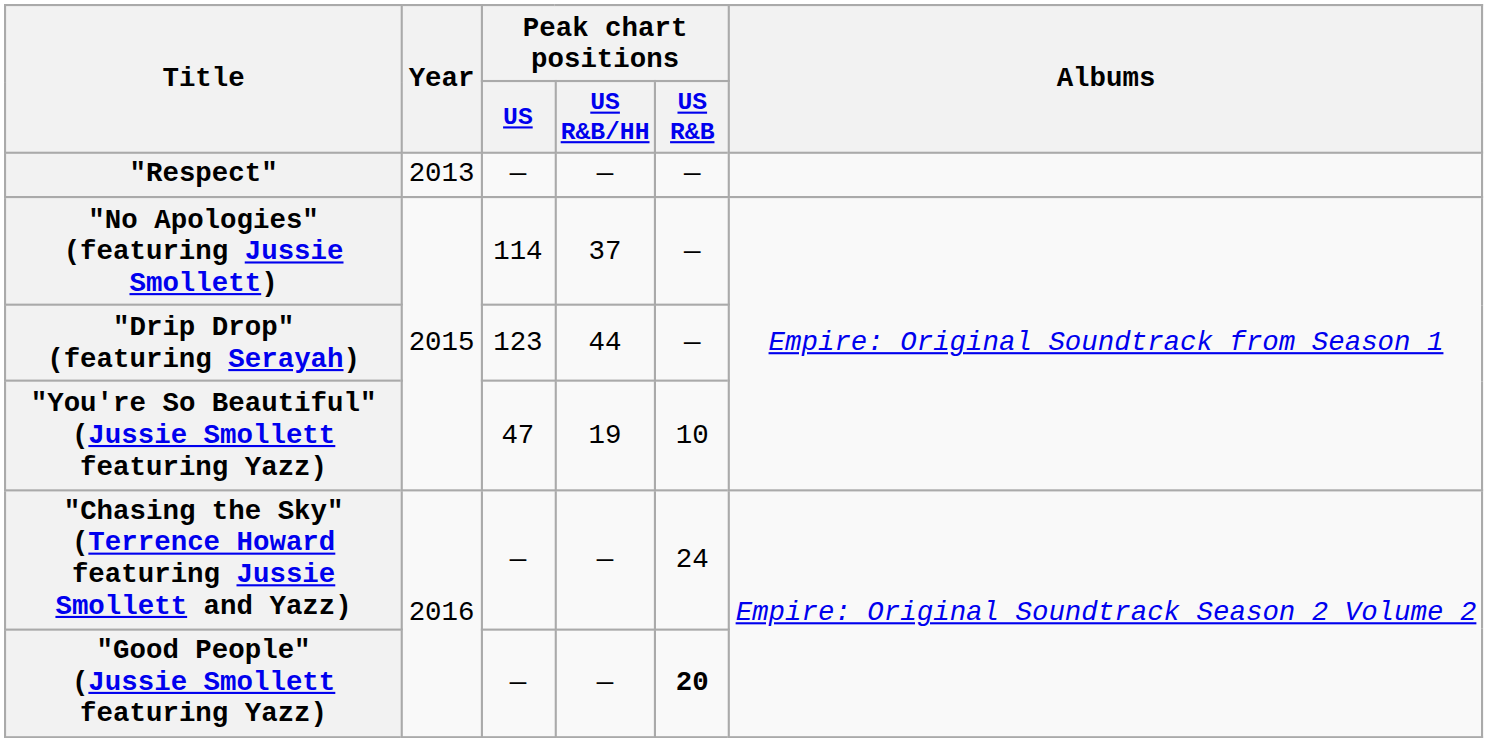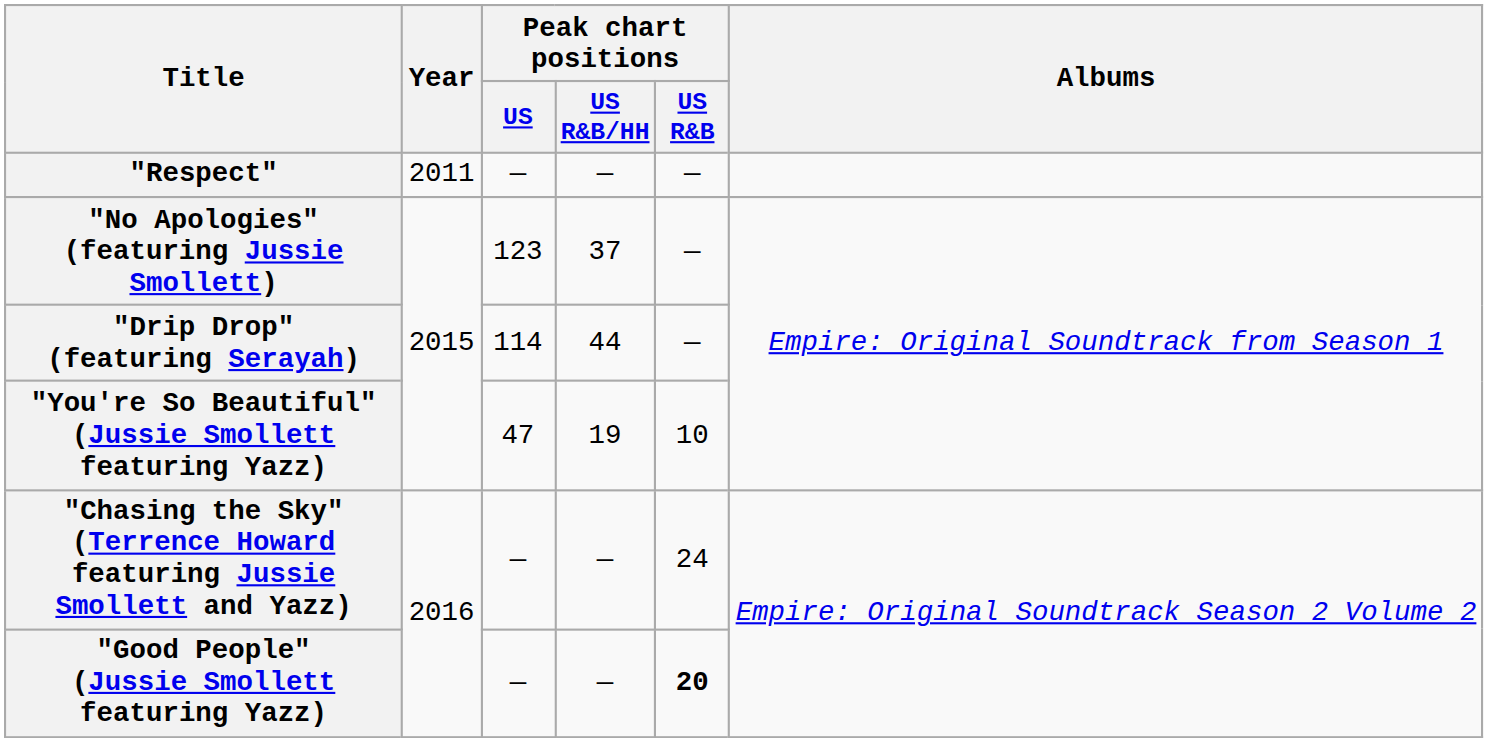 <table class="wikitable plainrowheaders" style="text-align:center;">
 <tr>
 <th scope="col" rowspan="2" style="width:14em;">Title</th>
 <th scope="col" rowspan="2" style="width:1em;">Year</th>
 <th scope="col" colspan="3">Peak chart positions</th>
 <th scope="col" rowspan="2">Albums</th>
 </tr>
 <tr>
 <th scope="col" style="width:2.5em;font-size:90%;"><a href='#'>US</a><br></th>
 <th scope="col" style="width:2.5em;font-size:90%;"><a href='#'>US<br>R&B/HH</a><br></th>
 <th scope="col" style="width:2.5em;font-size:90%;"><a href='#'>US<br>R&B</a><br></th>
 </tr>
 <tr>
 <th scope="row">"Respect"</th>
-<td>2013</td>
+<td>2011</td>
 <td>—</td>
 <td>—</td>
 <td>—</td>
 <td></td>
 </tr>
 <tr>
 <th scope="row">"No Apologies"<br><span>(featuring <a href='#'>Jussie Smollett</a>)</span></th>
 <td rowspan="3">2015</td>
-<td>114</td>
+<td>123</td>
 <td>37</td>
 <td>—</td>
 <td rowspan="3"><em><a href='#'>Empire: Original Soundtrack from Season 1</a></em></td>
 </tr>
 <tr>
 <th scope="row">"Drip Drop"<br><span>(featuring <a href='#'>Serayah</a>)</span></th>
-<td>123</td>
+<td>114</td>
 <td>44</td>
 <td>—</td>
 </tr>
 <tr>
 <th scope="row">"You're So Beautiful"<br><span>(<a href='#'>Jussie Smollett</a> featuring Yazz)</span></th>
 <td>47</td>
 <td>19</td>
 <td>10</td>
 </tr>
 <tr>
 <th scope="row">"Chasing the Sky"<br><span>(<a href='#'>Terrence Howard</a> featuring <a href='#'>Jussie Smollett</a> and Yazz)</span></th>
 <td rowspan="2">2016</td>
 <td>—</td>
 <td>—</td>
 <td>24</td>
 <td rowspan="2"><em><a href='#'>Empire: Original Soundtrack Season 2 Volume 2</a></em></td>
 </tr>
 <tr>
 <th scope="row">"Good People"<br><span>(<a href='#'>Jussie Smollett</a> featuring Yazz)</span></th>
 <td>—</td>
 <td>—</td>
 <td><strong>20</strong></td>
 </tr>
 </table>
